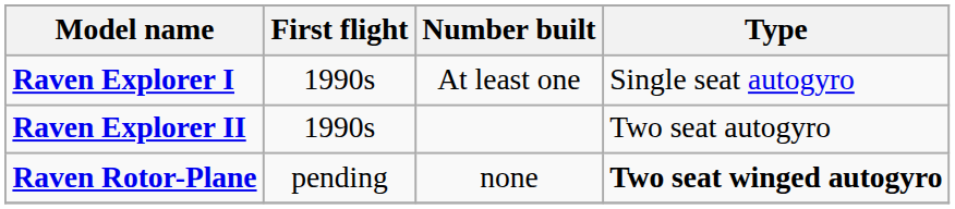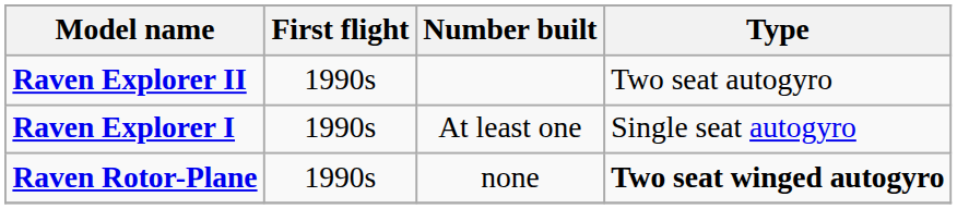 <table class="wikitable" align=center style="font-size:90%;">
 <tr>
 </tr>
 <tr style="background:#efefef;">
 <th>Model name</th>
 <th>First flight</th>
 <th>Number built</th>
 <th>Type</th>
 </tr>
 <tr>
+<td align=left><strong><a href='#'>Raven Explorer II</a></strong></td>
+<td align=center>1990s</td>
+<td align=center></td>
+<td align=left>Two seat autogyro</td>
+</tr>
+<tr>
 <td align=left><strong><a href='#'>Raven Explorer I</a></strong></td>
 <td align=center>1990s</td>
 <td align=center>At least one</td>
 <td align=left>Single seat <a href='#'>autogyro</a></td>
 </tr>
 <tr>
-<td align=left><strong><a href='#'>Raven Explorer II</a></strong></td>
+<td align=left><strong><a href='#'>Raven Rotor-Plane</a></strong></td>
 <td align=center>1990s</td>
-<td align=center></td>
-<td align=left>Two seat autogyro</td>
-</tr>
-<tr>
-<td align=left><strong><a href='#'>Raven Rotor-Plane</a></strong></td>
-<td align=center>pending</td>
 <td align=center>none</td>
 <td align=left><strong>Two seat winged autogyro</strong></td>
 </tr>
 <tr>
 </tr>
 </table>
